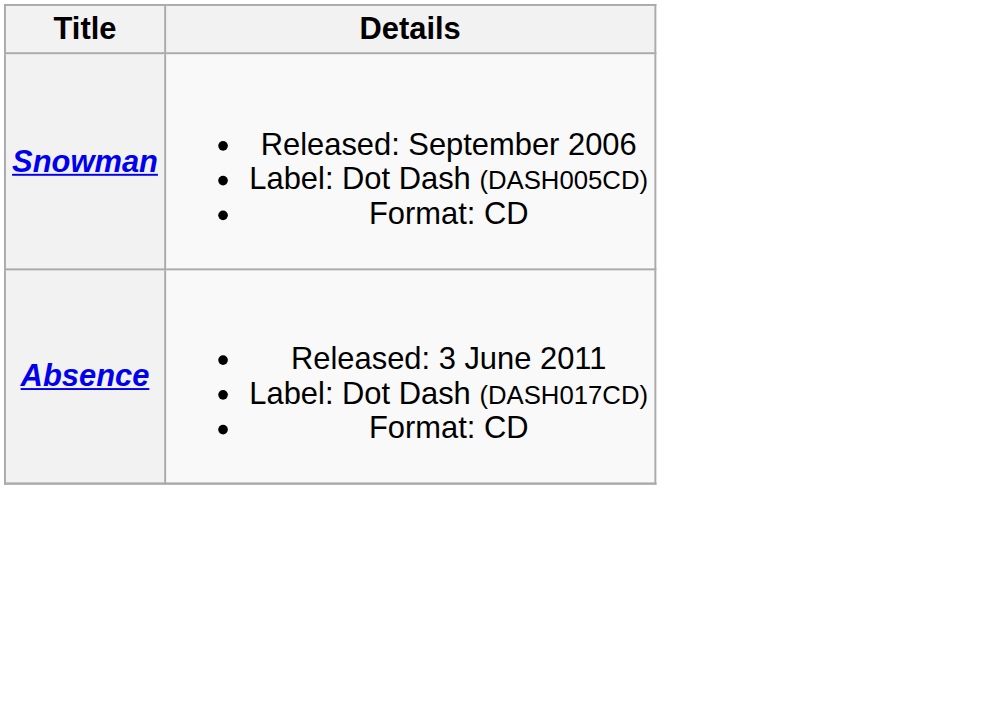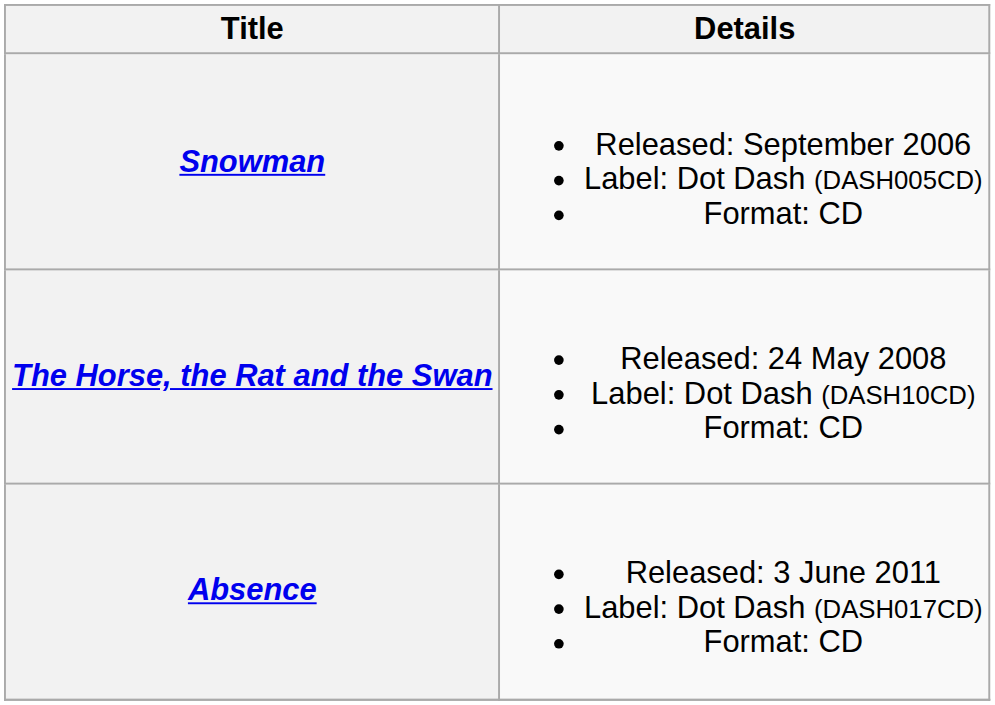 <table class="wikitable plainrowheaders" style="text-align:center;" border="1">
 <tr>
 <th>Title</th>
 <th>Details</th>
 </tr>
 <tr>
 <th scope="row"><em><a href='#'>Snowman</a></em></th>
 <td><br><ul><li>Released: September 2006</li><li>Label: Dot Dash <small>(DASH005CD)</small></li><li>Format: CD</li></ul></td>
 </tr>
 <tr>
+<th scope="row"><em><a href='#'>The Horse, the Rat and the Swan</a></em></th>
+<td><br><ul><li>Released: 24 May 2008</li><li>Label: Dot Dash <small>(DASH10CD)</small></li><li>Format: CD</li></ul></td>
+</tr>
+<tr>
 <th scope="row"><em><a href='#'>Absence</a></em></th>
 <td><br><ul><li>Released: 3 June 2011</li><li>Label: Dot Dash <small>(DASH017CD)</small></li><li>Format: CD</li></ul></td>
 </tr>
 <tr>
 </tr>
 </table>
